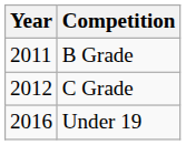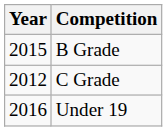 <table class="wikitable" border="1">
 <tr>
 <th>Year</th>
 <th>Competition</th>
 </tr>
 <tr>
-<td>2011</td>
+<td>2015</td>
 <td>B Grade</td>
 </tr>
 <tr>
 <td>2012</td>
 <td>C Grade</td>
 </tr>
 <tr>
 <td>2016</td>
 <td>Under 19</td>
 </tr>
 </table>
